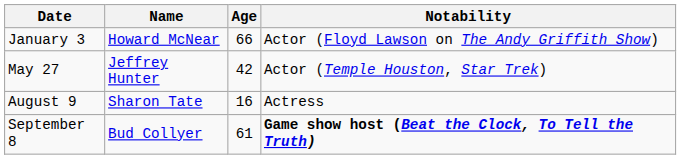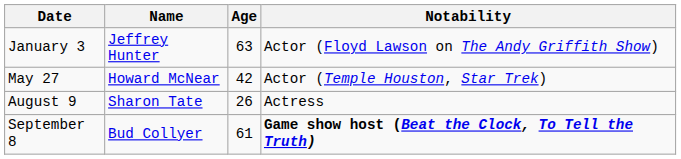 <table class="wikitable">
 <tr>
 <th>Date</th>
 <th>Name</th>
 <th>Age</th>
 <th>Notability</th>
 </tr>
 <tr>
 <td>January 3</td>
-<td><a href='#'>Howard McNear</a></td>
-<td align="center">66</td>
+<td><a href='#'>Jeffrey Hunter</a></td>
+<td align="center">63</td>
 <td>Actor (<a href='#'>Floyd Lawson</a> on <em><a href='#'>The Andy Griffith Show</a></em>)</td>
 </tr>
 <tr>
 <td>May 27</td>
-<td><a href='#'>Jeffrey Hunter</a></td>
+<td><a href='#'>Howard McNear</a></td>
 <td align="center">42</td>
 <td>Actor (<em><a href='#'>Temple Houston</a></em>, <em><a href='#'>Star Trek</a></em>)</td>
 </tr>
 <tr>
 <td>August 9</td>
 <td><a href='#'>Sharon Tate</a></td>
-<td align="center">16</td>
+<td align="center">26</td>
 <td>Actress</td>
 </tr>
 <tr>
 <td>September 8</td>
 <td><a href='#'>Bud Collyer</a></td>
 <td align="center">61</td>
 <td><strong>Game show host (<em><a href='#'>Beat the Clock</a>, <a href='#'>To Tell the Truth</a>)</em></strong></td>
 </tr>
 </table>
